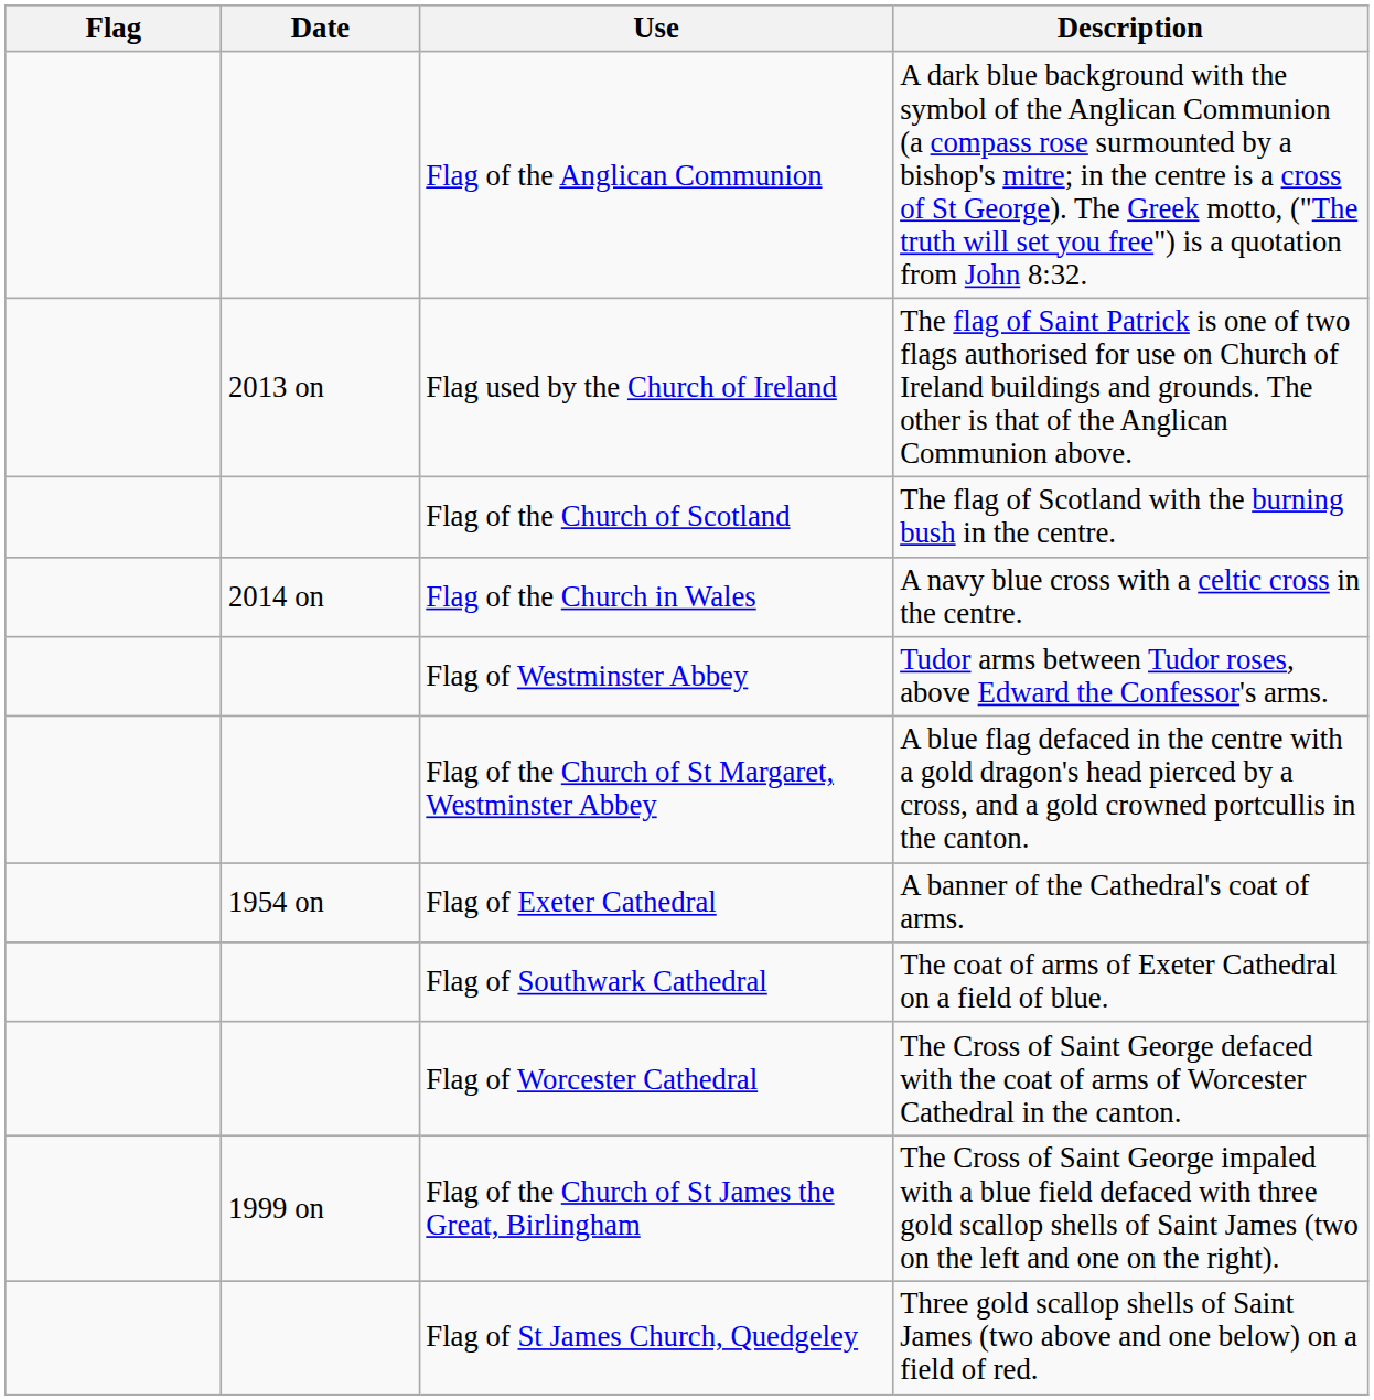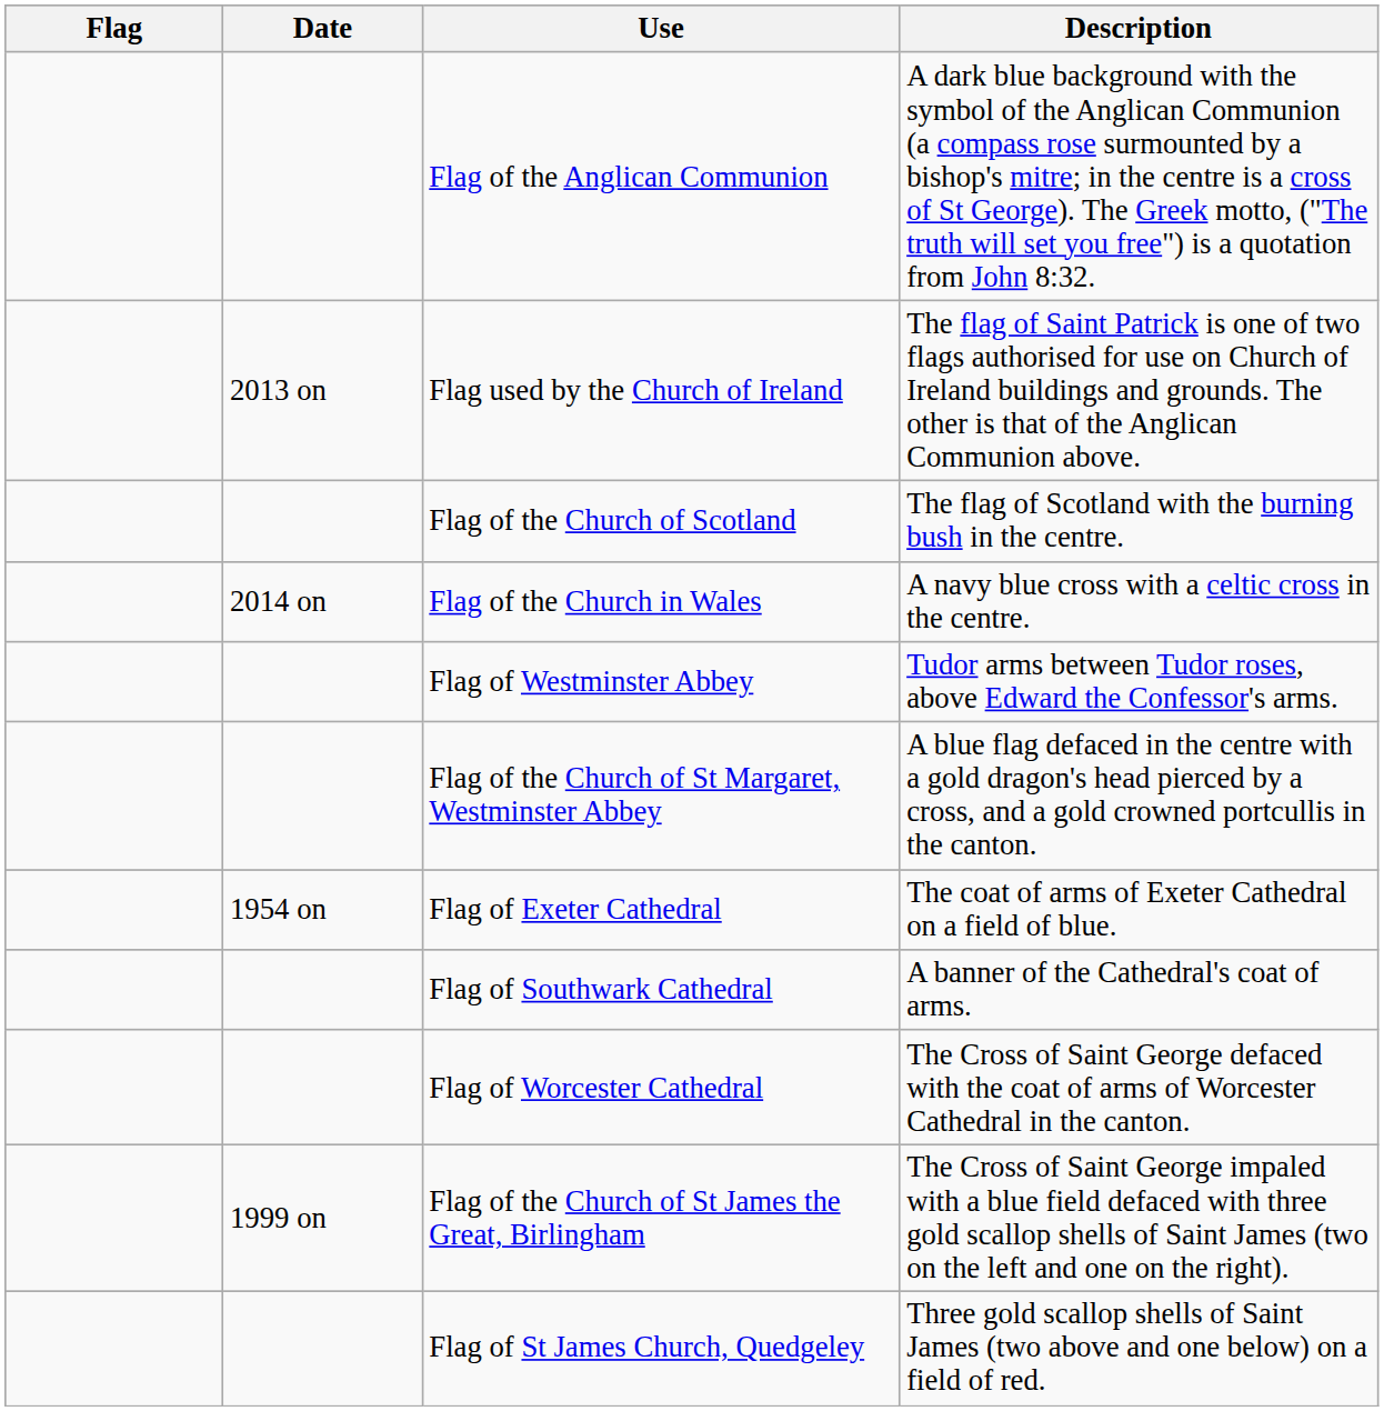 <table class="wikitable">
 <tr style="background:#efefef;">
 <th style="width:110px;">Flag</th>
 <th style="width:100px;">Date</th>
 <th style="width:250px;">Use</th>
 <th style="width:250px;">Description</th>
 </tr>
 <tr>
 <td></td>
 <td></td>
 <td><a href='#'>Flag</a> of the <a href='#'>Anglican Communion</a></td>
 <td>A dark blue background with the symbol of the Anglican Communion (a <a href='#'>compass rose</a> surmounted by a bishop's <a href='#'>mitre</a>; in the centre is a <a href='#'>cross of St George</a>). The <a href='#'>Greek</a> motto,  ("<a href='#'>The truth will set you free</a>") is a quotation from <a href='#'>John</a> 8:32.</td>
 </tr>
 <tr>
 <td></td>
 <td>2013 on</td>
 <td>Flag used by the <a href='#'>Church of Ireland</a></td>
 <td>The <a href='#'>flag of Saint Patrick</a> is one of two flags authorised for use on Church of Ireland buildings and grounds. The other is that of the Anglican Communion above.</td>
 </tr>
 <tr>
 <td></td>
 <td></td>
 <td>Flag of the <a href='#'>Church of Scotland</a></td>
 <td>The flag of Scotland with the <a href='#'>burning bush</a> in the centre.</td>
 </tr>
 <tr>
 <td></td>
 <td>2014 on</td>
 <td><a href='#'>Flag</a> of the <a href='#'>Church in Wales</a></td>
 <td>A navy blue cross with a <a href='#'>celtic cross</a> in the centre.</td>
 </tr>
 <tr>
 <td></td>
 <td></td>
 <td>Flag of <a href='#'>Westminster Abbey</a></td>
 <td><a href='#'>Tudor</a> arms between <a href='#'>Tudor roses</a>, above <a href='#'>Edward the Confessor</a>'s arms.</td>
 </tr>
 <tr>
 <td></td>
 <td></td>
 <td>Flag of the <a href='#'>Church of St Margaret, Westminster Abbey</a></td>
 <td>A blue flag defaced in the centre with a gold dragon's head pierced by a cross, and a gold crowned portcullis in the canton.</td>
 </tr>
 <tr>
 <td></td>
 <td>1954 on</td>
 <td>Flag of <a href='#'>Exeter Cathedral</a></td>
-<td>A banner of the Cathedral's coat of arms.</td>
+<td>The coat of arms of Exeter Cathedral on a field of blue.</td>
 </tr>
 <tr>
 <td></td>
 <td></td>
 <td>Flag of <a href='#'>Southwark Cathedral</a></td>
-<td>The coat of arms of Exeter Cathedral on a field of blue.</td>
+<td>A banner of the Cathedral's coat of arms.</td>
 </tr>
 <tr>
 <td></td>
 <td></td>
 <td>Flag of <a href='#'>Worcester Cathedral</a></td>
 <td>The Cross of Saint George defaced with the coat of arms of Worcester Cathedral in the canton.</td>
 </tr>
 <tr>
 <td></td>
 <td>1999 on</td>
 <td>Flag of the <a href='#'>Church of St James the Great, Birlingham</a></td>
 <td>The Cross of Saint George impaled with a blue field defaced with three gold scallop shells of Saint James (two on the left and one on the right).</td>
 </tr>
 <tr>
 <td></td>
 <td></td>
 <td>Flag of <a href='#'>St James Church, Quedgeley</a></td>
 <td>Three gold scallop shells of Saint James (two above and one below) on a field of red.</td>
 </tr>
 </table>
